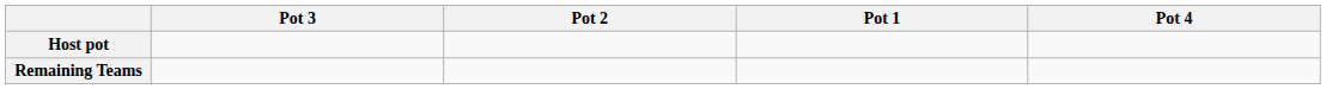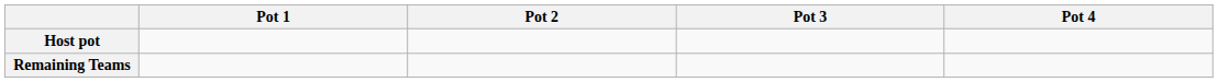 <table class="wikitable" style="width:100%;">
 <tr>
 <th width=10%></th>
+<th width=20%>Pot 1</th>
+<th width=20%>Pot 2</th>
 <th width=20%>Pot 3</th>
-<th width=20%>Pot 2</th>
-<th width=20%>Pot 1</th>
 <th width=20%>Pot 4</th>
 </tr>
 <tr>
 <th>Host pot</th>
 <td></td>
 <td></td>
 <td></td>
 <td></td>
 </tr>
 <tr>
 <th>Remaining Teams</th>
 <td></td>
 <td></td>
 <td></td>
 <td></td>
 </tr>
 </table>
